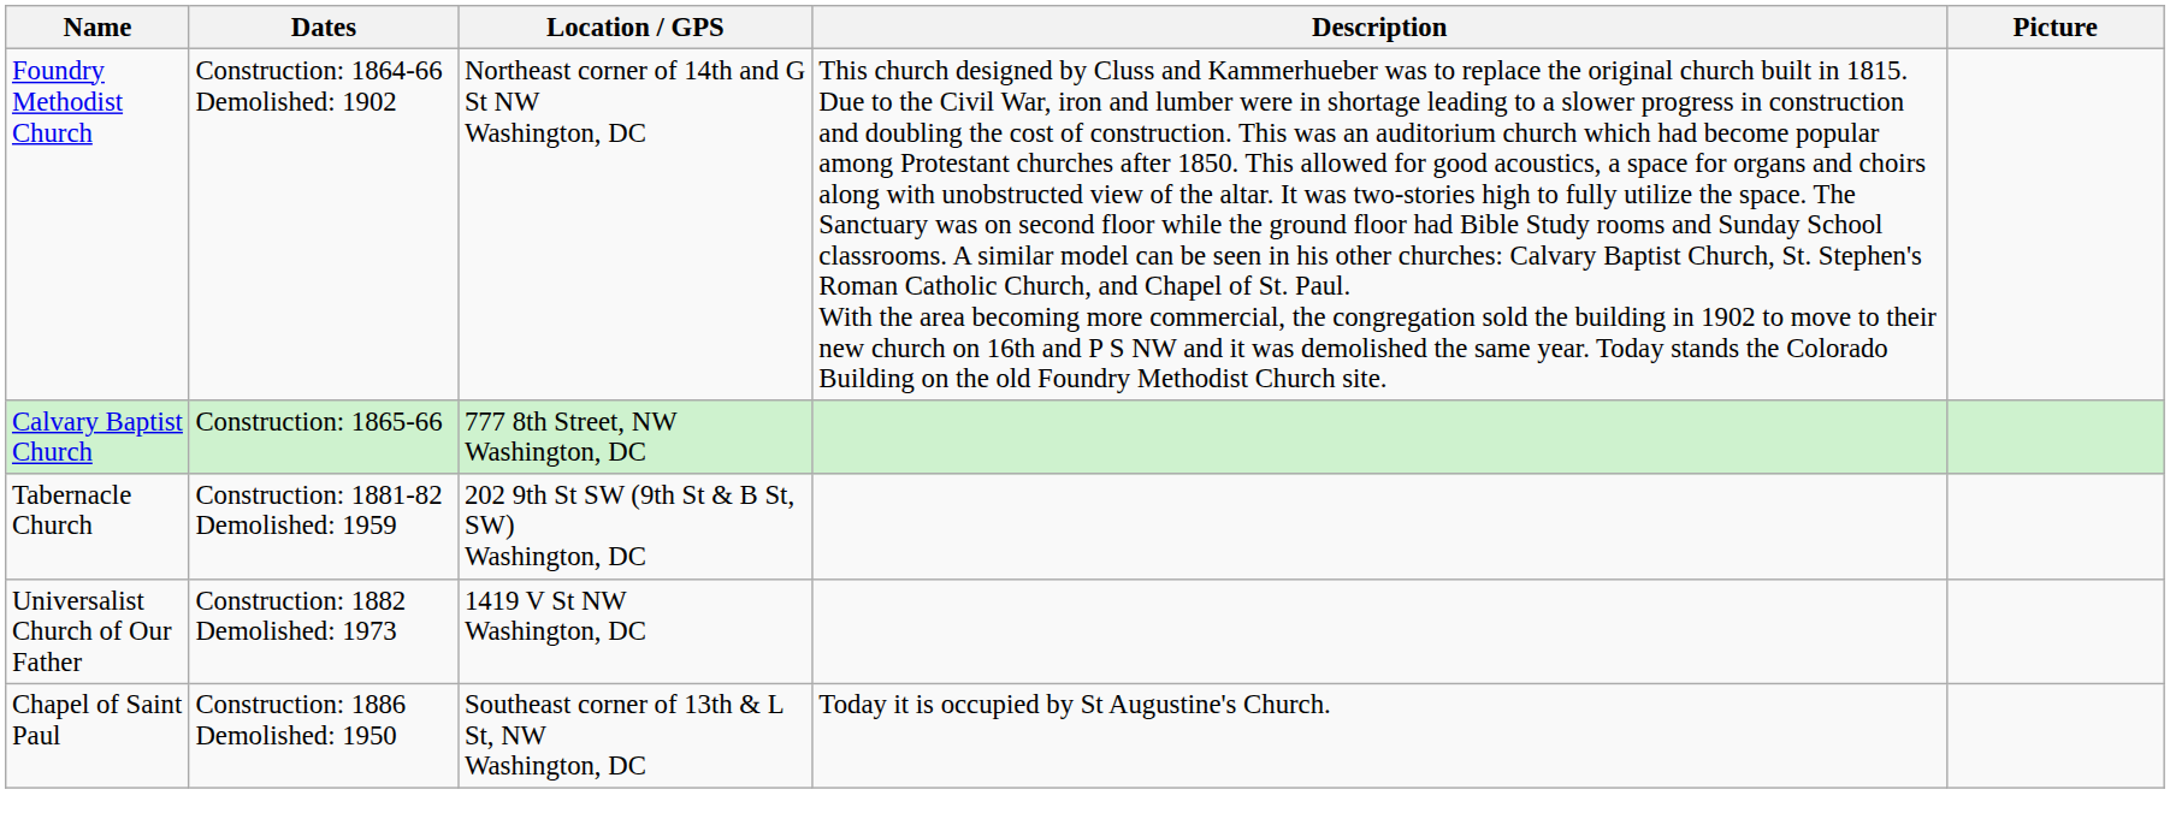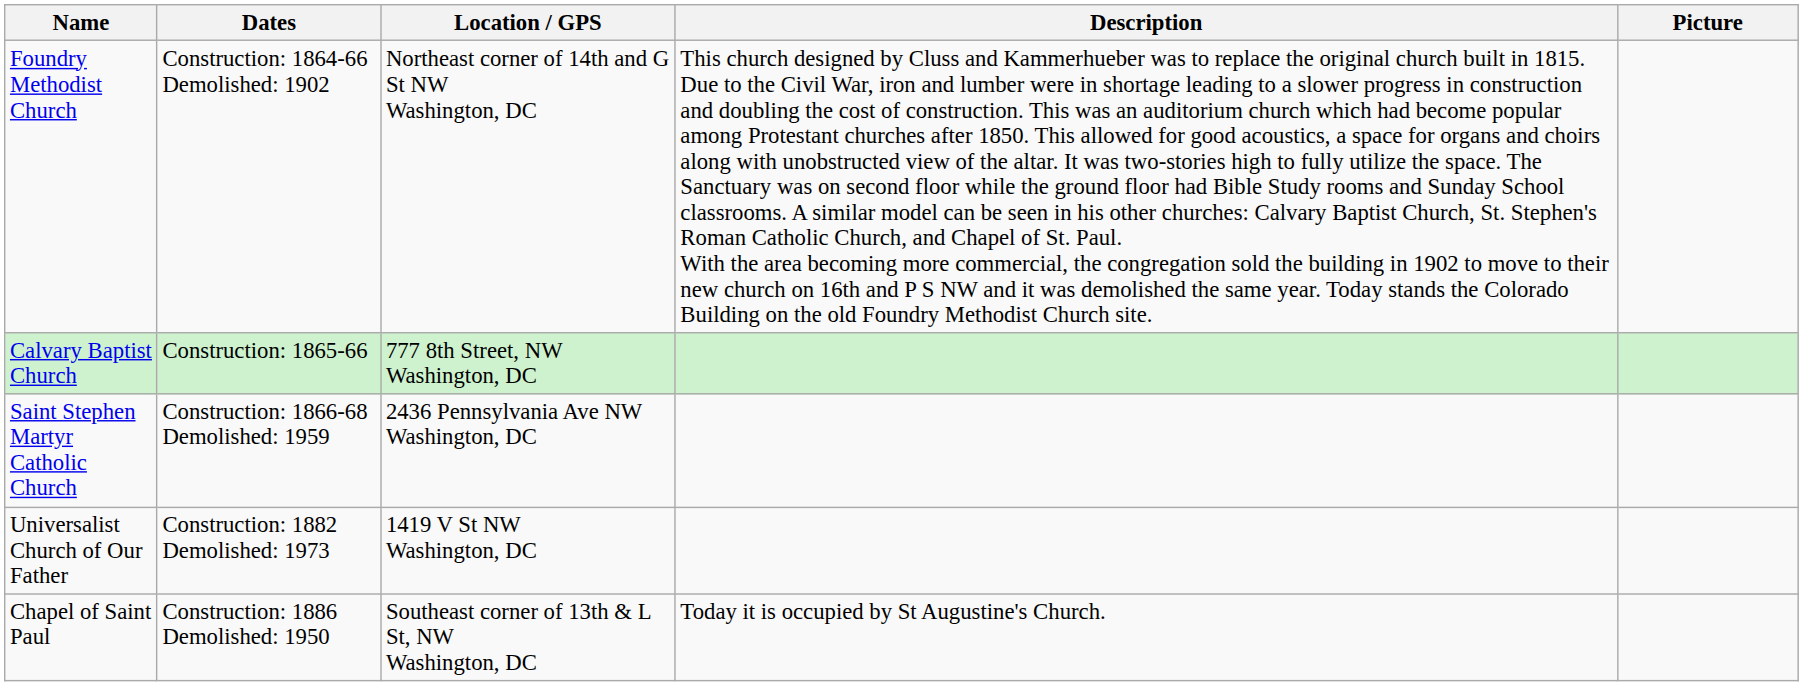 <table class="wikitable sortable" style="width: 100%">
 <tr style="vertical-align: top;">
 <th style="width: 100px;">Name</th>
 <th style="width: 150px;">Dates</th>
 <th style="width: 200px;">Location / GPS</th>
 <th>Description</th>
 <th style="width: 120px;">Picture</th>
 </tr>
 <tr style="vertical-align: top;">
 <td><a href='#'>Foundry Methodist Church</a></td>
 <td>Construction: 1864-66<br> Demolished: 1902</td>
 <td>Northeast corner of 14th and G St NW<br> Washington, DC<br></td>
 <td>This church designed by Cluss and Kammerhueber was to replace the original church built in 1815. Due to the Civil War, iron and lumber were in shortage leading to a slower progress in construction and doubling the cost of construction. This was an auditorium church which had become popular among Protestant churches after 1850. This allowed for good acoustics, a space for organs and choirs along with unobstructed view of the altar. It was two-stories high to fully utilize the space. The Sanctuary was on second floor while the ground floor had Bible Study rooms and Sunday School classrooms. A similar model can be seen in his other churches: Calvary Baptist Church, St. Stephen's Roman Catholic Church, and Chapel of St. Paul.<br> With the area becoming more commercial, the congregation sold the building in 1902 to move to their new church on 16th and P S NW and it was demolished the same year. Today stands the Colorado Building on the old Foundry Methodist Church site.</td>
 <td></td>
 </tr>
 <tr style="vertical-align: top;">
 <td style='background: #CEF2CE'><a href='#'>Calvary Baptist Church</a></td>
 <td style='background: #CEF2CE'>Construction: 1865-66</td>
 <td style='background: #CEF2CE'>777 8th Street, NW<br> Washington, DC<br></td>
 <td style='background: #CEF2CE'></td>
 <td style='background: #CEF2CE'></td>
 </tr>
 <tr style="vertical-align: top;">
-<td>Tabernacle Church</td>
-<td>Construction: 1881-82<br> Demolished: 1959</td>
-<td>202 9th St SW (9th St & B St, SW)<br> Washington, DC<br></td>
+<td><a href='#'>Saint Stephen Martyr Catholic Church</a></td>
+<td>Construction: 1866-68<br>Demolished: 1959</td>
+<td>2436 Pennsylvania Ave NW<br> Washington, DC<br></td>
 <td></td>
 <td></td>
 </tr>
 <tr style="vertical-align: top;">
 <td>Universalist Church of Our Father</td>
 <td>Construction: 1882<br> Demolished: 1973</td>
 <td>1419 V St NW<br> Washington, DC<br></td>
 <td></td>
 <td></td>
 </tr>
 <tr style="vertical-align: top;">
 <td>Chapel of Saint Paul</td>
 <td>Construction: 1886<br> Demolished: 1950</td>
 <td>Southeast corner of 13th & L St, NW<br> Washington, DC<br></td>
 <td>Today it is occupied by St Augustine's Church.</td>
 <td></td>
 </tr>
 </table>
